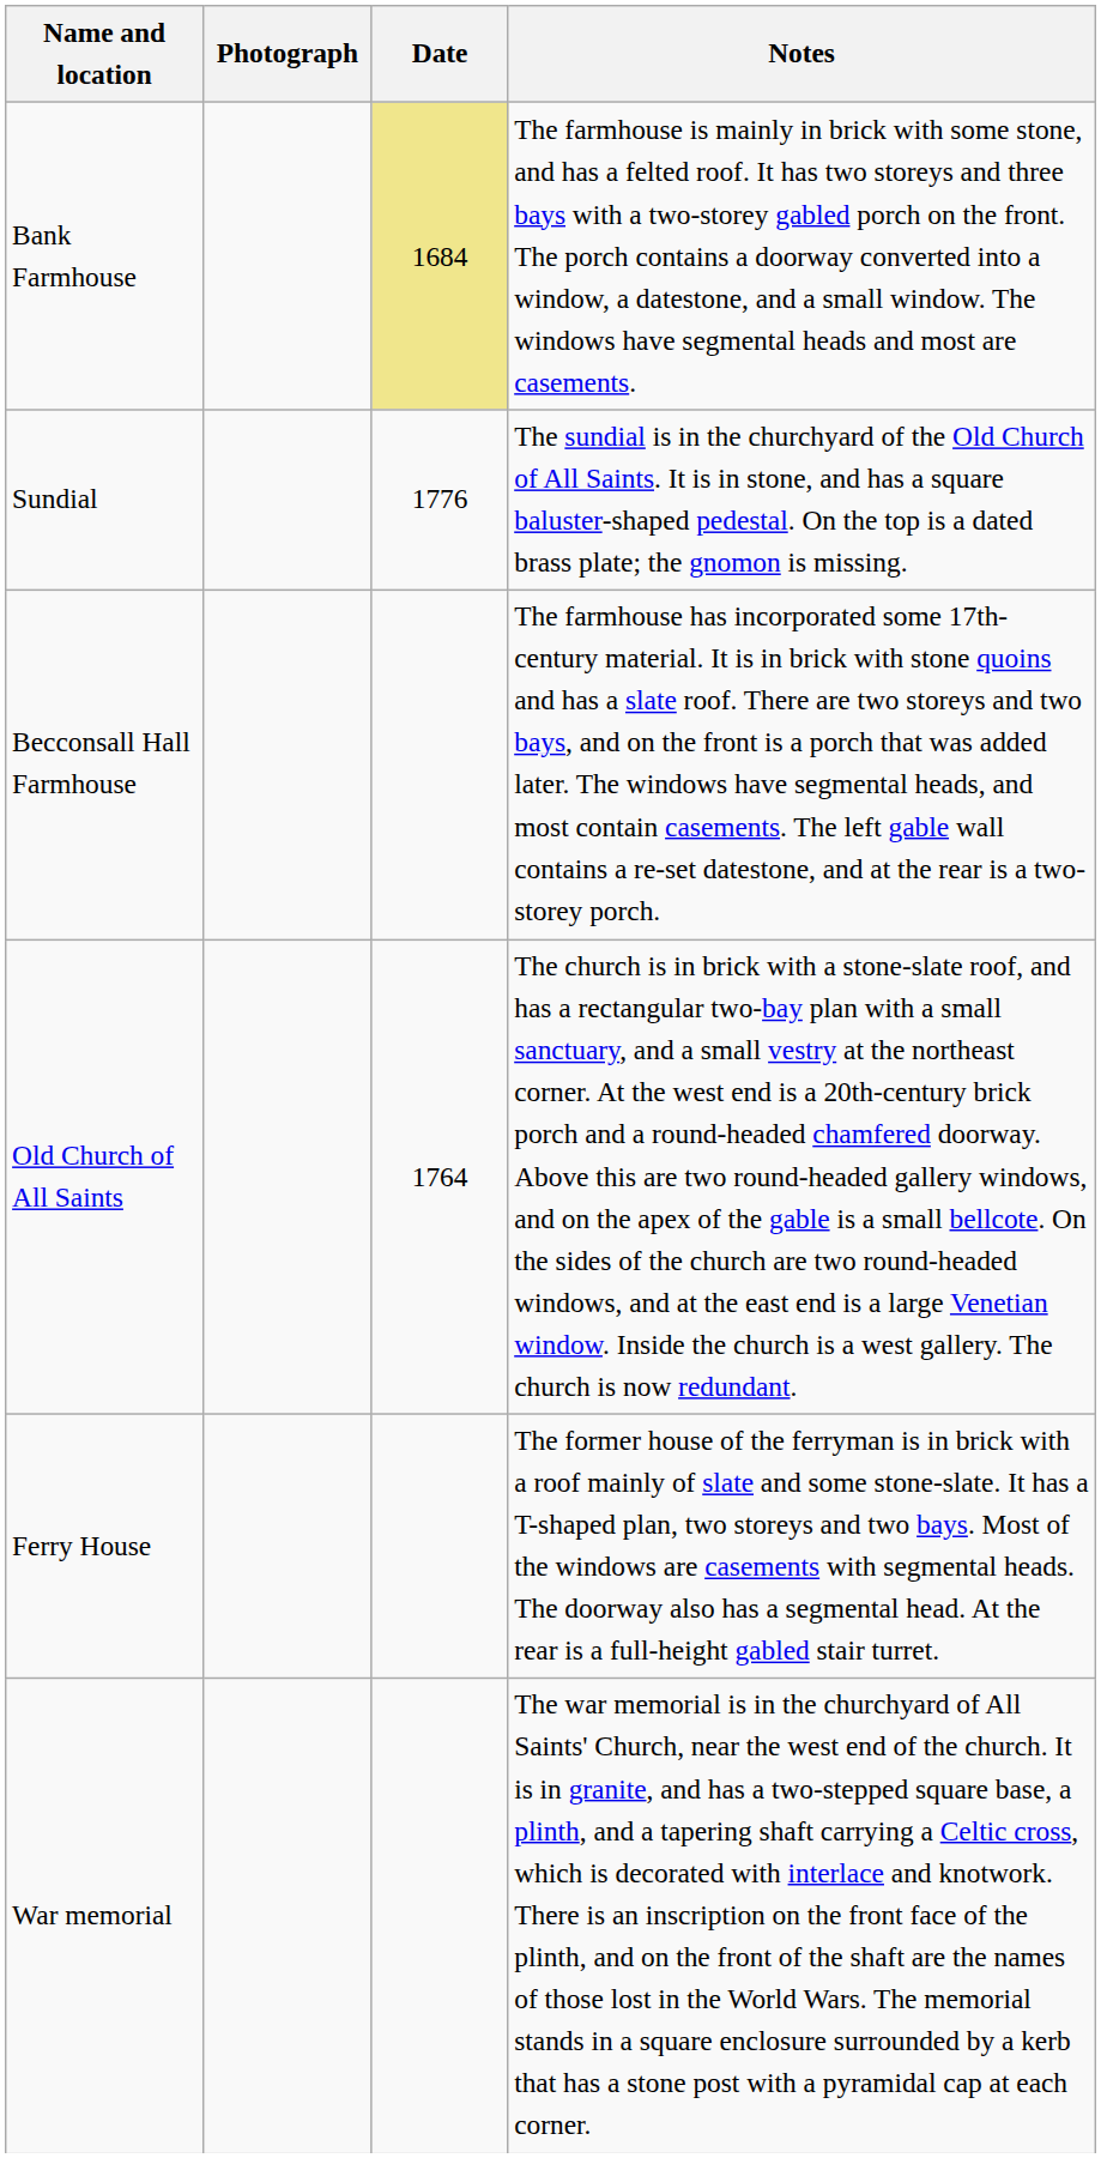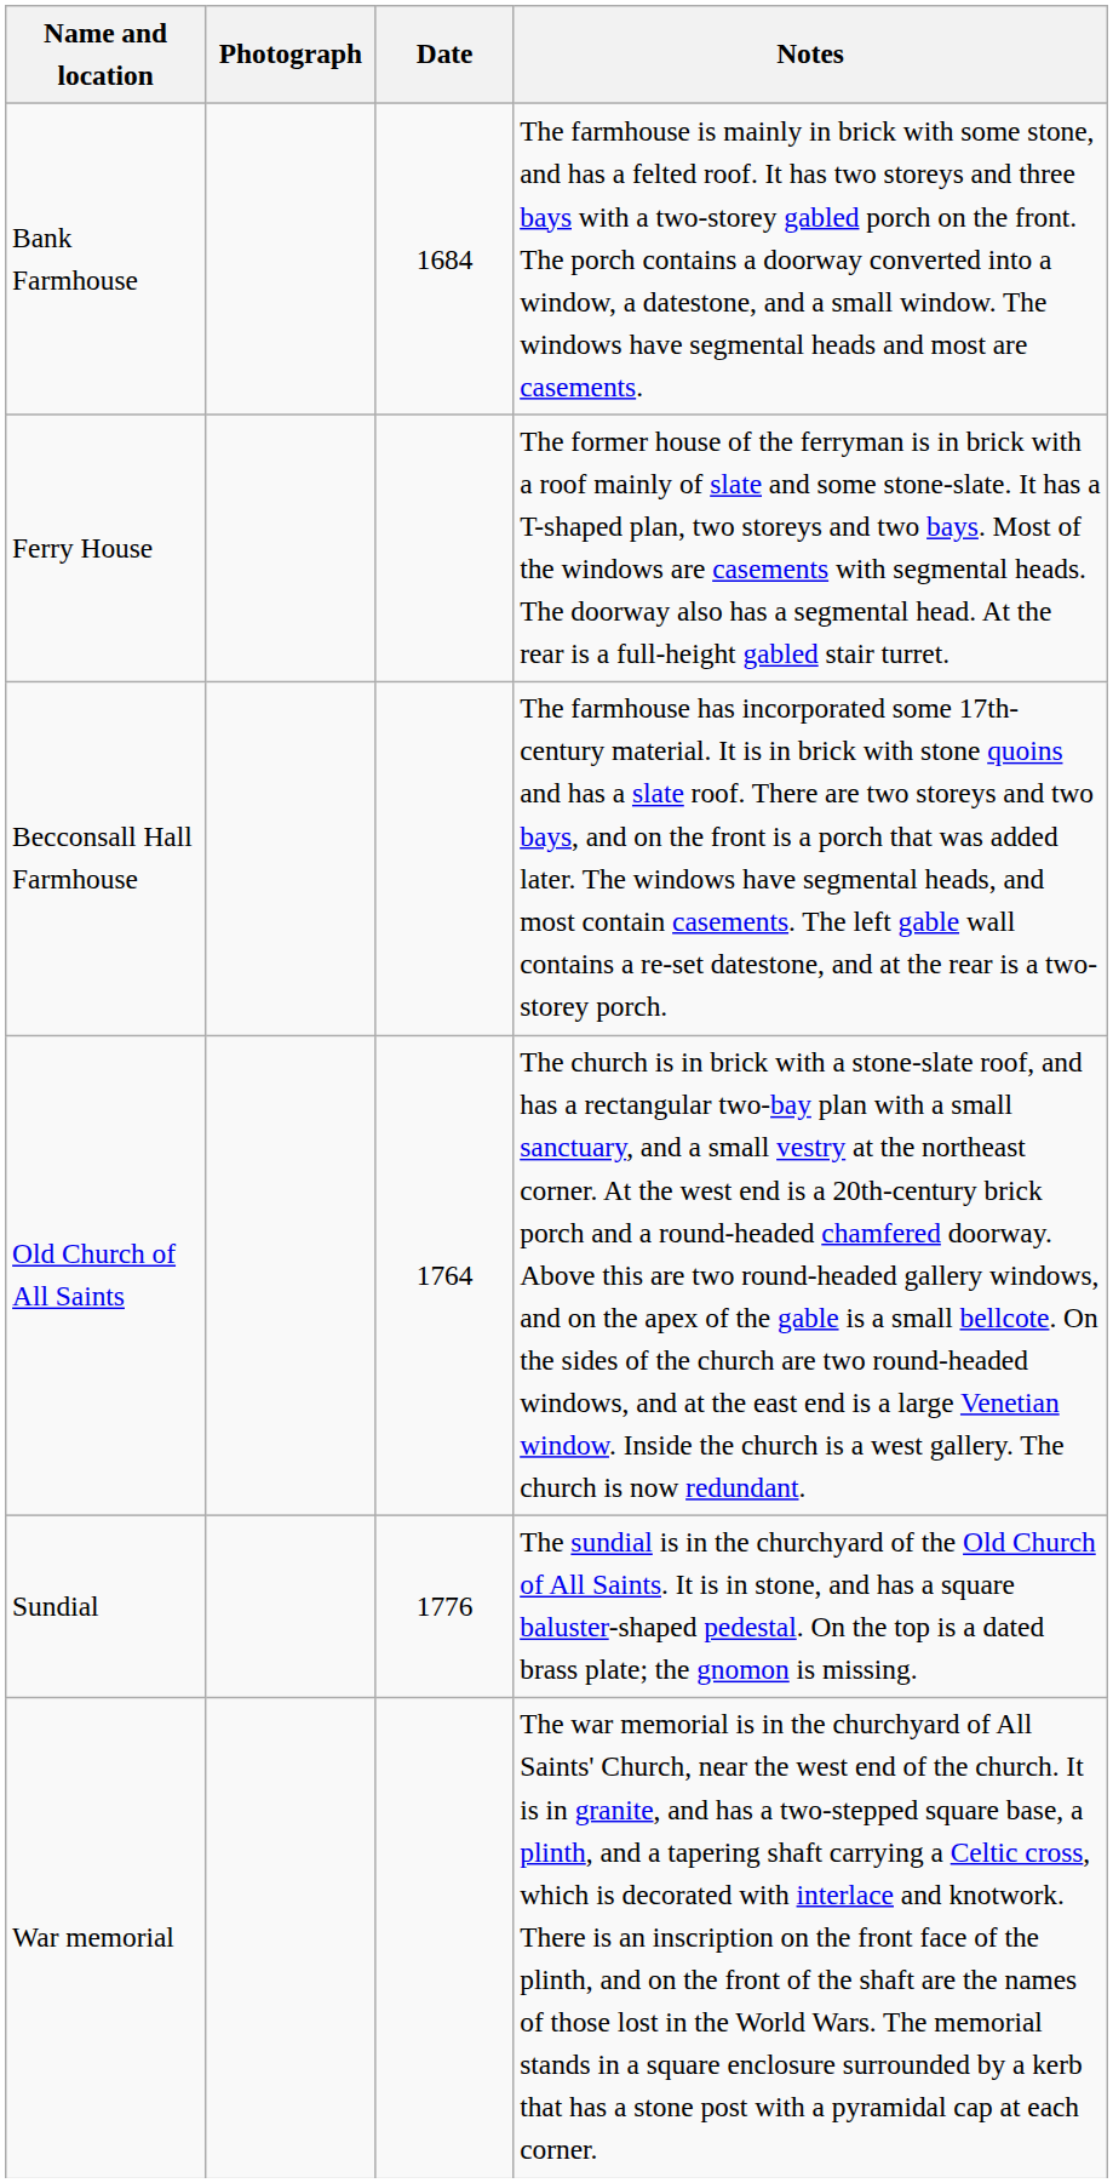 <table class="wikitable sortable plainrowheaders" style="width:100%;border:0px;text-align:left;line-height:150%;">
 <tr>
 <th scope="col"  style="width:150px">Name and location</th>
 <th scope="col"  style="width:100px" class="unsortable">Photograph</th>
 <th scope="col"  style="width:120px">Date</th>
 <th scope="col"  style="width:650px" class="unsortable">Notes</th>
 </tr>
 <tr>
 <td>Bank Farmhouse<br><small></small></td>
 <td></td>
-<td align="center" style="background: khaki;">1684</td>
+<td align="center">1684</td>
 <td>The farmhouse is mainly in brick with some stone, and has a felted roof.  It has two storeys and three <a href='#'>bays</a> with a two-storey <a href='#'>gabled</a> porch on the front.  The porch contains a doorway converted into a window, a datestone, and a small window.  The windows have segmental heads and most are <a href='#'>casements</a>.</td>
 </tr>
 <tr>
-<td>Sundial<br><small></small></td>
+<td>Ferry House<br><small></small></td>
 <td></td>
-<td align="center">1776</td>
-<td>The <a href='#'>sundial</a> is in the churchyard of the <a href='#'>Old Church of All Saints</a>.  It is in stone, and has a square <a href='#'>baluster</a>-shaped <a href='#'>pedestal</a>.  On the top is a dated brass plate; the <a href='#'>gnomon</a> is missing.</td>
+<td align="center"></td>
+<td>The former house of the ferryman is in brick with a roof mainly of <a href='#'>slate</a> and some stone-slate.  It has a T-shaped plan, two storeys and two <a href='#'>bays</a>.  Most of the windows are <a href='#'>casements</a> with segmental heads.  The doorway also has a segmental head.  At the rear is a full-height <a href='#'>gabled</a> stair turret.</td>
 </tr>
 <tr>
 <td>Becconsall Hall Farmhouse<br><small></small></td>
 <td></td>
 <td align="center"></td>
 <td>The farmhouse has incorporated some 17th-century material.  It is in brick with stone <a href='#'>quoins</a> and has a <a href='#'>slate</a> roof.  There are two storeys and two <a href='#'>bays</a>, and on the front is a porch that was added later.  The windows have segmental heads, and most contain <a href='#'>casements</a>.  The left <a href='#'>gable</a> wall contains a re-set datestone, and at the rear is a two-storey porch.</td>
 </tr>
 <tr>
 <td><a href='#'>Old Church of All Saints</a><br><small></small></td>
 <td></td>
 <td align="center">1764</td>
 <td>The church is in brick with a stone-slate roof, and has a rectangular two-<a href='#'>bay</a> plan with a small <a href='#'>sanctuary</a>, and a small <a href='#'>vestry</a> at the northeast corner.  At the west end is a 20th-century brick porch and a round-headed <a href='#'>chamfered</a> doorway.  Above this are two round-headed gallery windows, and on the apex of the <a href='#'>gable</a> is a small <a href='#'>bellcote</a>.  On the sides of the church are two round-headed windows, and at the east end is a large <a href='#'>Venetian window</a>.  Inside the church is a west gallery.  The church is now <a href='#'>redundant</a>.</td>
 </tr>
 <tr>
-<td>Ferry House<br><small></small></td>
+<td>Sundial<br><small></small></td>
 <td></td>
-<td align="center"></td>
-<td>The former house of the ferryman is in brick with a roof mainly of <a href='#'>slate</a> and some stone-slate.  It has a T-shaped plan, two storeys and two <a href='#'>bays</a>.  Most of the windows are <a href='#'>casements</a> with segmental heads.  The doorway also has a segmental head.  At the rear is a full-height <a href='#'>gabled</a> stair turret.</td>
+<td align="center">1776</td>
+<td>The <a href='#'>sundial</a> is in the churchyard of the <a href='#'>Old Church of All Saints</a>.  It is in stone, and has a square <a href='#'>baluster</a>-shaped <a href='#'>pedestal</a>.  On the top is a dated brass plate; the <a href='#'>gnomon</a> is missing.</td>
 </tr>
 <tr>
 <td>War memorial<br><small></small></td>
 <td></td>
 <td align="center"></td>
 <td>The war memorial is in the churchyard of All Saints' Church, near the west end of the church.  It is in <a href='#'>granite</a>, and has a two-stepped square base, a <a href='#'>plinth</a>, and a tapering shaft carrying a <a href='#'>Celtic cross</a>, which is decorated with <a href='#'>interlace</a> and knotwork.  There is an inscription on the front face of the plinth, and on the front of the shaft are the names of those lost in the World Wars.  The memorial stands in a square enclosure surrounded by a kerb that has a stone post with a pyramidal cap at each corner.</td>
 </tr>
 <tr>
 </tr>
 </table>
